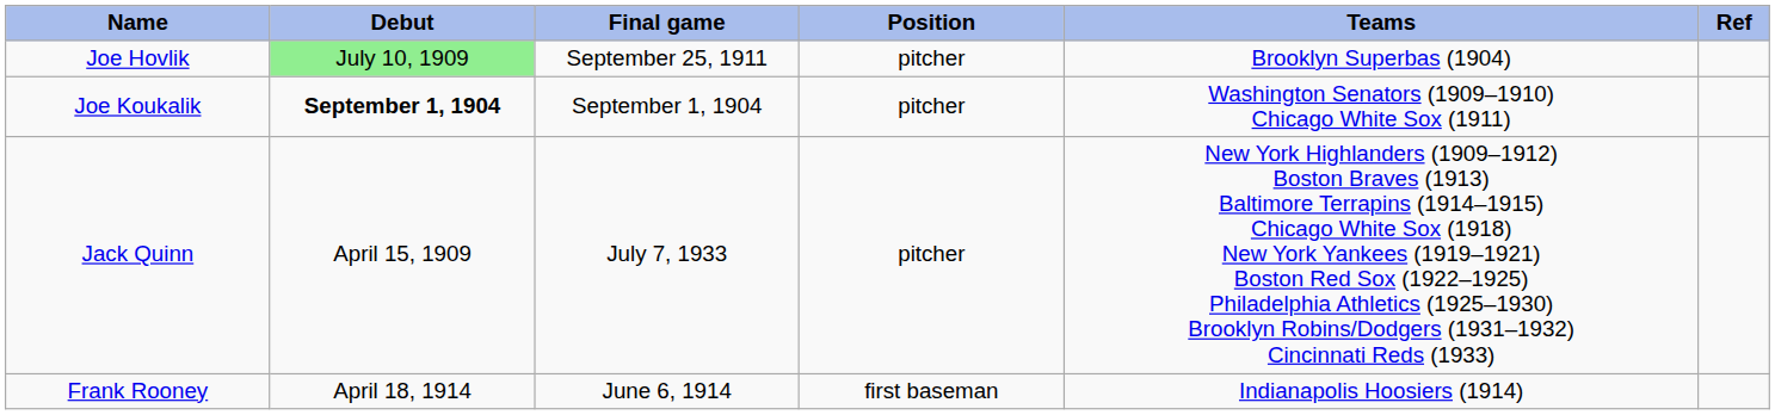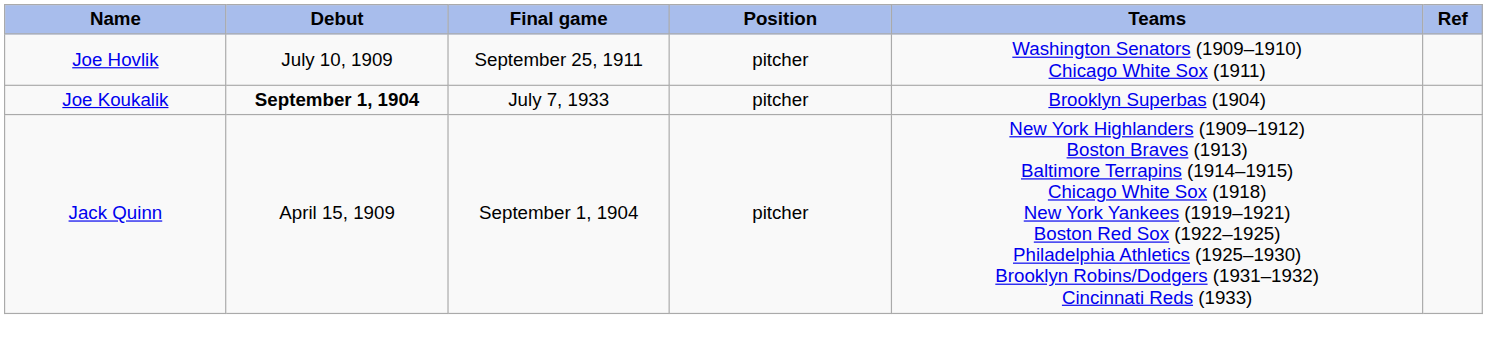 <table class="wikitable" style="width: 100%">
 <tr>
 <th style="background:#a8bdec; width:15%;">Name</th>
 <th style="width:15%; background:#a8bdec;">Debut</th>
 <th style="width:15%; background:#a8bdec;">Final game</th>
 <th style="width:15%; background:#a8bdec;">Position</th>
 <th style="width:36%; background:#a8bdec;">Teams</th>
 <th style="width:4%; background:#a8bdec;">Ref</th>
 </tr>
 <tr align=center>
 <td><a href='#'>Joe Hovlik</a></td>
-<td style="background: lightgreen;">July 10, 1909</td>
+<td>July 10, 1909</td>
 <td>September 25, 1911</td>
+<td>pitcher</td>
+<td><a href='#'>Washington Senators</a> (1909–1910)<br><a href='#'>Chicago White Sox</a> (1911)</td>
+<td></td>
+</tr>
+<tr align=center>
+<td><a href='#'>Joe Koukalik</a></td>
+<td><strong>September 1, 1904</strong></td>
+<td>July 7, 1933</td>
 <td>pitcher</td>
 <td><a href='#'>Brooklyn Superbas</a> (1904)</td>
 <td></td>
 </tr>
 <tr align=center>
-<td><a href='#'>Joe Koukalik</a></td>
-<td><strong>September 1, 1904</strong></td>
-<td>September 1, 1904</td>
-<td>pitcher</td>
-<td><a href='#'>Washington Senators</a> (1909–1910)<br><a href='#'>Chicago White Sox</a> (1911)</td>
-<td></td>
-</tr>
-<tr align=center>
 <td><a href='#'>Jack Quinn</a></td>
 <td>April 15, 1909</td>
-<td>July 7, 1933</td>
+<td>September 1, 1904</td>
 <td>pitcher</td>
 <td><a href='#'>New York Highlanders</a> (1909–1912)<br><a href='#'>Boston Braves</a> (1913)<br><a href='#'>Baltimore Terrapins</a> (1914–1915)<br><a href='#'>Chicago White Sox</a> (1918)<br><a href='#'>New York Yankees</a> (1919–1921)<br><a href='#'>Boston Red Sox</a> (1922–1925)<br><a href='#'>Philadelphia Athletics</a> (1925–1930)<br><a href='#'>Brooklyn Robins/Dodgers</a> (1931–1932)<br><a href='#'>Cincinnati Reds</a> (1933)</td>
 <td></td>
 </tr>
-<tr align=center>
-<td><a href='#'>Frank Rooney</a></td>
-<td>April 18, 1914</td>
-<td>June 6, 1914</td>
-<td>first baseman</td>
-<td><a href='#'>Indianapolis Hoosiers</a> (1914)</td>
-<td></td>
-</tr>
 </table>
